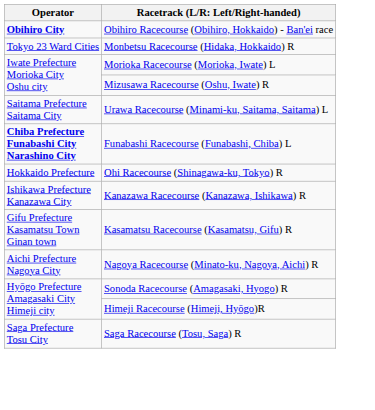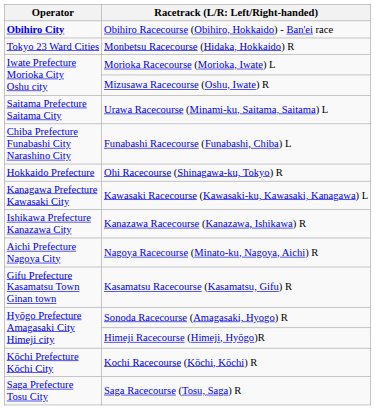 <table class="wikitable">
 <tr>
 <th>Operator</th>
 <th>Racetrack (L/R: Left/Right-handed)</th>
 </tr>
 <tr>
 <td><strong><a href='#'>Obihiro City</a></strong></td>
 <td><a href='#'>Obihiro Racecourse</a> (<a href='#'>Obihiro, Hokkaido</a>) - <a href='#'>Ban'ei</a> race</td>
 </tr>
 <tr>
 <td><a href='#'>Tokyo 23 Ward Cities</a></td>
 <td><a href='#'>Monbetsu Racecourse</a> (<a href='#'>Hidaka, Hokkaido</a>) R</td>
 </tr>
 <tr>
 <td rowspan="2"><a href='#'>Iwate Prefecture</a><br><a href='#'>Morioka City</a><br><a href='#'>Oshu city</a></td>
 <td><a href='#'>Morioka Racecourse</a> (<a href='#'>Morioka, Iwate</a>) L</td>
 </tr>
 <tr>
 <td><a href='#'>Mizusawa Racecourse</a> (<a href='#'>Oshu, Iwate</a>) R</td>
 </tr>
 <tr>
 <td><a href='#'>Saitama Prefecture</a><br><a href='#'>Saitama City</a></td>
 <td><a href='#'>Urawa Racecourse</a> (<a href='#'>Minami-ku, Saitama, Saitama</a>) L</td>
 </tr>
 <tr>
-<td><strong><a href='#'>Chiba Prefecture</a><br><a href='#'>Funabashi City</a><br><a href='#'>Narashino City</a></strong></td>
+<td><a href='#'>Chiba Prefecture</a><br><a href='#'>Funabashi City</a><br><a href='#'>Narashino City</a></td>
 <td><a href='#'>Funabashi Racecourse</a> (<a href='#'>Funabashi, Chiba</a>) L</td>
 </tr>
 <tr>
 <td><a href='#'>Hokkaido Prefecture</a></td>
 <td><a href='#'>Ohi Racecourse</a> (<a href='#'>Shinagawa-ku, Tokyo</a>) R</td>
 </tr>
 <tr>
+<td><a href='#'>Kanagawa Prefecture</a><br><a href='#'>Kawasaki City</a></td>
+<td><a href='#'>Kawasaki Racecourse</a> (<a href='#'>Kawasaki-ku, Kawasaki, Kanagawa</a>) L</td>
+</tr>
+<tr>
 <td><a href='#'>Ishikawa Prefecture</a><br><a href='#'>Kanazawa City</a></td>
 <td><a href='#'>Kanazawa Racecourse</a> (<a href='#'>Kanazawa, Ishikawa</a>) R</td>
 </tr>
 <tr>
+<td><a href='#'>Aichi Prefecture</a><br><a href='#'>Nagoya City</a></td>
+<td><a href='#'>Nagoya Racecourse</a> (<a href='#'>Minato-ku, Nagoya, Aichi</a>) R</td>
+</tr>
+<tr>
 <td><a href='#'>Gifu Prefecture</a><br><a href='#'>Kasamatsu Town</a><br><a href='#'>Ginan town</a></td>
 <td><a href='#'>Kasamatsu Racecourse</a> (<a href='#'>Kasamatsu, Gifu</a>) R</td>
-</tr>
-<tr>
-<td><a href='#'>Aichi Prefecture</a><br><a href='#'>Nagoya City</a></td>
-<td><a href='#'>Nagoya Racecourse</a> (<a href='#'>Minato-ku, Nagoya, Aichi</a>) R</td>
 </tr>
 <tr>
 <td rowspan="2"><a href='#'>Hyōgo Prefecture</a><br><a href='#'>Amagasaki City</a><br><a href='#'>Himeji city</a></td>
 <td><a href='#'>Sonoda Racecourse</a> (<a href='#'>Amagasaki, Hyogo</a>) R</td>
 </tr>
 <tr>
 <td><a href='#'>Himeji Racecourse</a> (<a href='#'>Himeji, Hyōgo</a>)R</td>
 </tr>
 <tr>
+<td><a href='#'>Kōchi Prefecture</a><br><a href='#'>Kōchi City</a></td>
+<td><a href='#'>Kochi Racecourse</a> (<a href='#'>Kōchi, Kōchi</a>) R</td>
+</tr>
+<tr>
 <td><a href='#'>Saga Prefecture</a><br><a href='#'>Tosu City</a></td>
 <td><a href='#'>Saga Racecourse</a> (<a href='#'>Tosu, Saga</a>) R</td>
 </tr>
 </table>
